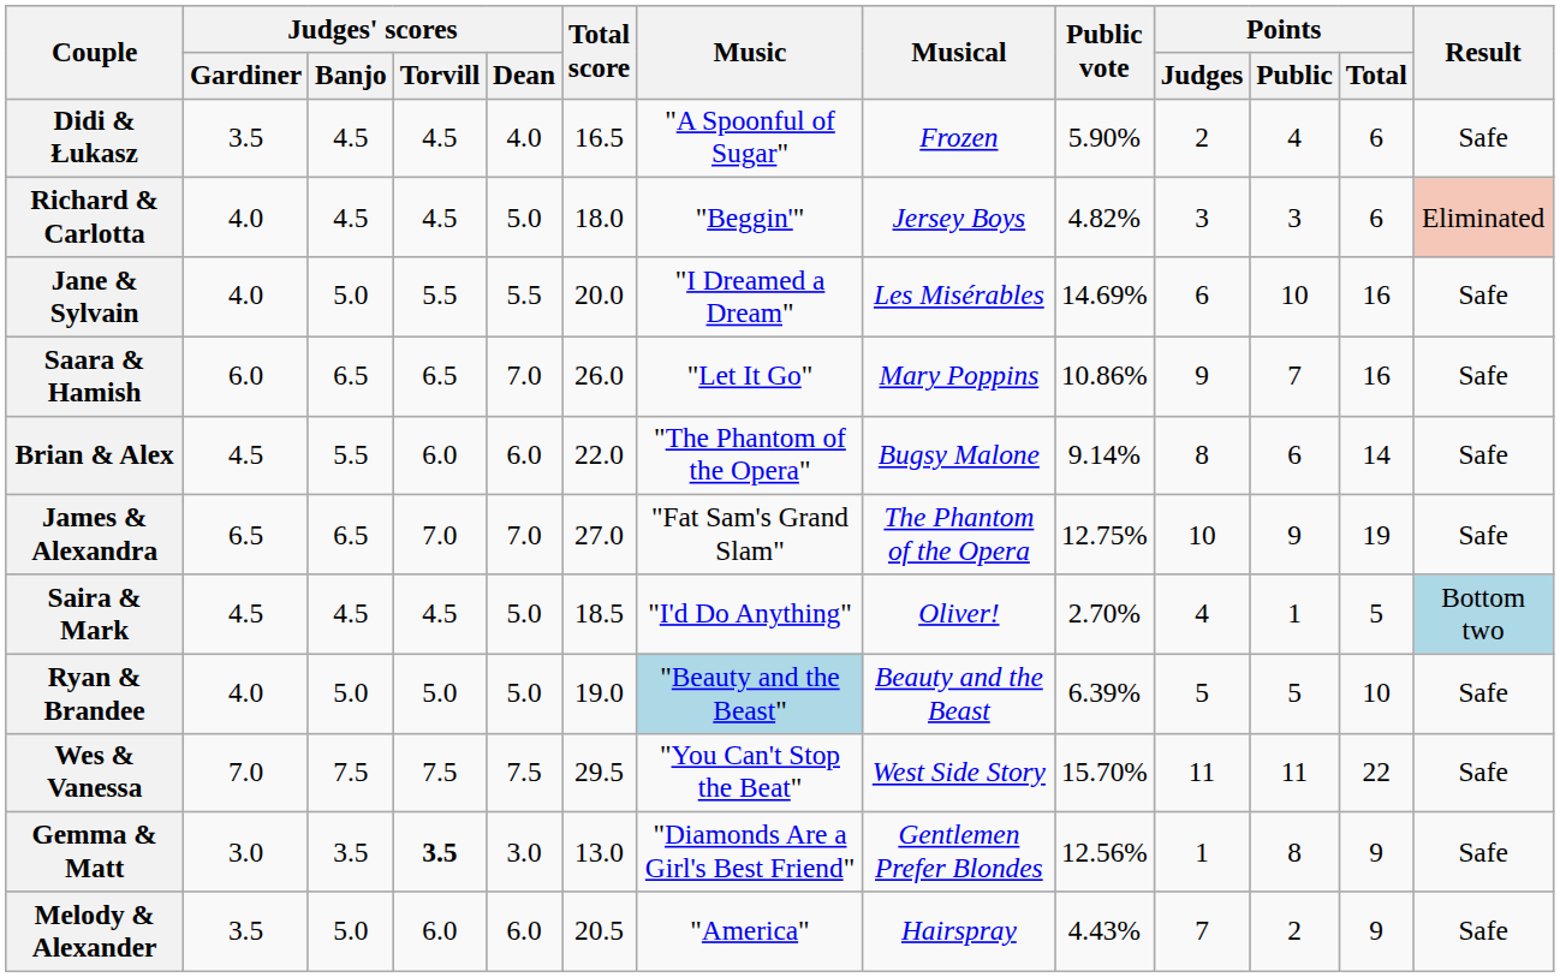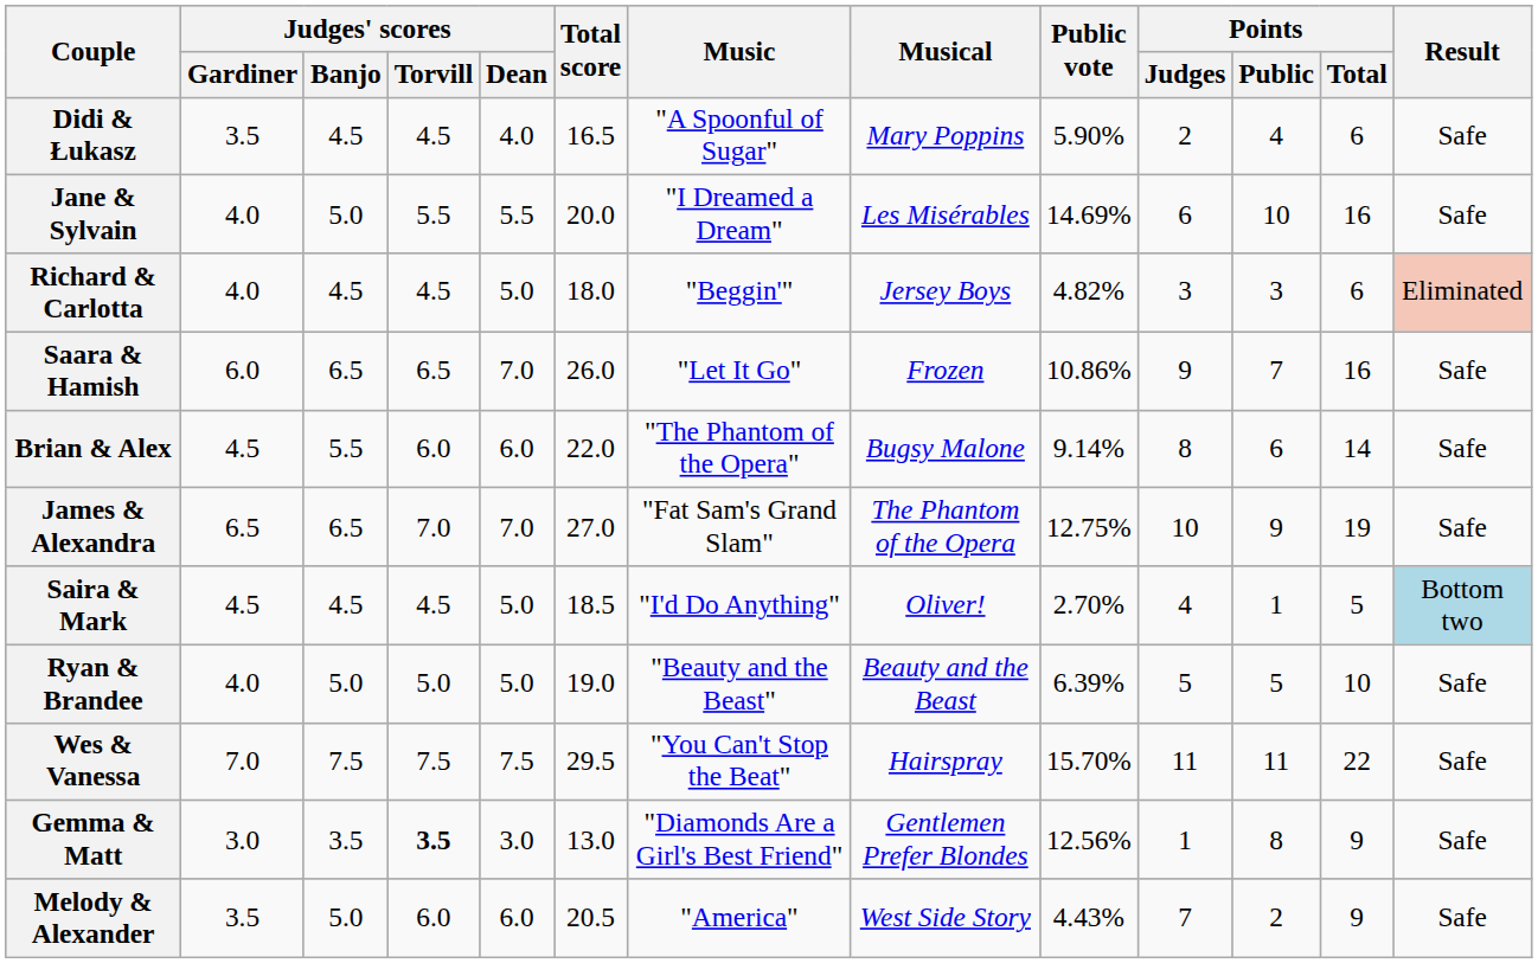 <table class="wikitable sortable" style="text-align:center; font-size:90%; width:90%">
 <tr>
 <th scope="col" rowspan=2>Couple</th>
 <th scope="col" colspan=4 class="unsortable">Judges' scores</th>
 <th scope="col" rowspan=2>Total<br>score</th>
 <th scope="col" rowspan=2 class="unsortable">Music</th>
 <th scope="col" rowspan=2 class="unsortable">Musical</th>
 <th scope="col" rowspan=2>Public<br>vote</th>
 <th scope="col" colspan=3 class="unsortable">Points</th>
 <th scope="col" rowspan=2 class="unsortable">Result</th>
 </tr>
 <tr>
 <th class="unsortable">Gardiner</th>
 <th class="unsortable">Banjo</th>
 <th class="unsortable">Torvill</th>
 <th class="unsortable">Dean</th>
 <th class="unsortable">Judges</th>
 <th class="unsortable">Public</th>
 <th class="unsortable">Total</th>
 </tr>
 <tr>
 <th scope="row">Didi & Łukasz</th>
 <td>3.5</td>
 <td>4.5</td>
 <td>4.5</td>
 <td>4.0</td>
 <td>16.5</td>
 <td>"<a href='#'>A Spoonful of Sugar</a>"</td>
-<td><em><a href='#'>Frozen</a></em></td>
+<td><em><a href='#'>Mary Poppins</a></em></td>
 <td>5.90%</td>
 <td>2</td>
 <td>4</td>
 <td>6</td>
+<td>Safe</td>
+</tr>
+<tr>
+<th scope="row">Jane & Sylvain</th>
+<td>4.0</td>
+<td>5.0</td>
+<td>5.5</td>
+<td>5.5</td>
+<td>20.0</td>
+<td>"<a href='#'>I Dreamed a Dream</a>"</td>
+<td><em><a href='#'>Les Misérables</a></em></td>
+<td>14.69%</td>
+<td>6</td>
+<td>10</td>
+<td>16</td>
 <td>Safe</td>
 </tr>
 <tr>
 <th scope="row">Richard & Carlotta</th>
 <td>4.0</td>
 <td>4.5</td>
 <td>4.5</td>
 <td>5.0</td>
 <td>18.0</td>
 <td>"<a href='#'>Beggin'</a>"</td>
 <td><em><a href='#'>Jersey Boys</a></em></td>
 <td>4.82%</td>
 <td>3</td>
 <td>3</td>
 <td>6</td>
 <td bgcolor="#f4c7b8">Eliminated</td>
 </tr>
 <tr>
-<th scope="row">Jane & Sylvain</th>
-<td>4.0</td>
-<td>5.0</td>
-<td>5.5</td>
-<td>5.5</td>
-<td>20.0</td>
-<td>"<a href='#'>I Dreamed a Dream</a>"</td>
-<td><em><a href='#'>Les Misérables</a></em></td>
-<td>14.69%</td>
-<td>6</td>
-<td>10</td>
-<td>16</td>
-<td>Safe</td>
-</tr>
-<tr>
 <th scope="row">Saara & Hamish</th>
 <td>6.0</td>
 <td>6.5</td>
 <td>6.5</td>
 <td>7.0</td>
 <td>26.0</td>
 <td>"<a href='#'>Let It Go</a>"</td>
-<td><em><a href='#'>Mary Poppins</a></em></td>
+<td><em><a href='#'>Frozen</a></em></td>
 <td>10.86%</td>
 <td>9</td>
 <td>7</td>
 <td>16</td>
 <td>Safe</td>
 </tr>
 <tr>
 <th scope="row">Brian & Alex</th>
 <td>4.5</td>
 <td>5.5</td>
 <td>6.0</td>
 <td>6.0</td>
 <td>22.0</td>
 <td>"<a href='#'>The Phantom of the Opera</a>"</td>
 <td><em><a href='#'>Bugsy Malone</a></em></td>
 <td>9.14%</td>
 <td>8</td>
 <td>6</td>
 <td>14</td>
 <td>Safe</td>
 </tr>
 <tr>
 <th scope="row">James & Alexandra</th>
 <td>6.5</td>
 <td>6.5</td>
 <td>7.0</td>
 <td>7.0</td>
 <td>27.0</td>
 <td>"Fat Sam's Grand Slam"</td>
 <td><em><a href='#'>The Phantom of the Opera</a></em></td>
 <td>12.75%</td>
 <td>10</td>
 <td>9</td>
 <td>19</td>
 <td>Safe</td>
 </tr>
 <tr>
 <th scope="row">Saira & Mark</th>
 <td>4.5</td>
 <td>4.5</td>
 <td>4.5</td>
 <td>5.0</td>
 <td>18.5</td>
 <td>"<a href='#'>I'd Do Anything</a>"</td>
 <td><em><a href='#'>Oliver!</a></em></td>
 <td>2.70%</td>
 <td>4</td>
 <td>1</td>
 <td>5</td>
 <td bgcolor="lightblue">Bottom two</td>
 </tr>
 <tr>
 <th scope="row">Ryan & Brandee</th>
 <td>4.0</td>
 <td>5.0</td>
 <td>5.0</td>
 <td>5.0</td>
 <td>19.0</td>
-<td style="background: lightblue;">"<a href='#'>Beauty and the Beast</a>"</td>
+<td>"<a href='#'>Beauty and the Beast</a>"</td>
 <td><em><a href='#'>Beauty and the Beast</a></em></td>
 <td>6.39%</td>
 <td>5</td>
 <td>5</td>
 <td>10</td>
 <td>Safe</td>
 </tr>
 <tr>
 <th scope="row">Wes & Vanessa</th>
 <td>7.0</td>
 <td>7.5</td>
 <td>7.5</td>
 <td>7.5</td>
 <td>29.5</td>
 <td>"<a href='#'>You Can't Stop the Beat</a>"</td>
-<td><em><a href='#'>West Side Story</a></em></td>
+<td><em><a href='#'>Hairspray</a></em></td>
 <td>15.70%</td>
 <td>11</td>
 <td>11</td>
 <td>22</td>
 <td>Safe</td>
 </tr>
 <tr>
 <th scope="row">Gemma & Matt</th>
 <td>3.0</td>
 <td>3.5</td>
 <td><strong>3.5</strong></td>
 <td>3.0</td>
 <td>13.0</td>
 <td>"<a href='#'>Diamonds Are a Girl's Best Friend</a>"</td>
 <td><em><a href='#'>Gentlemen Prefer Blondes</a></em></td>
 <td>12.56%</td>
 <td>1</td>
 <td>8</td>
 <td>9</td>
 <td>Safe</td>
 </tr>
 <tr>
 <th scope="row">Melody & Alexander</th>
 <td>3.5</td>
 <td>5.0</td>
 <td>6.0</td>
 <td>6.0</td>
 <td>20.5</td>
 <td>"<a href='#'>America</a>"</td>
-<td><em><a href='#'>Hairspray</a></em></td>
+<td><em><a href='#'>West Side Story</a></em></td>
 <td>4.43%</td>
 <td>7</td>
 <td>2</td>
 <td>9</td>
 <td>Safe</td>
 </tr>
 </table>
